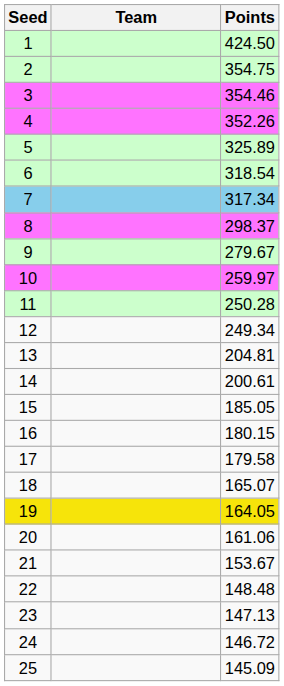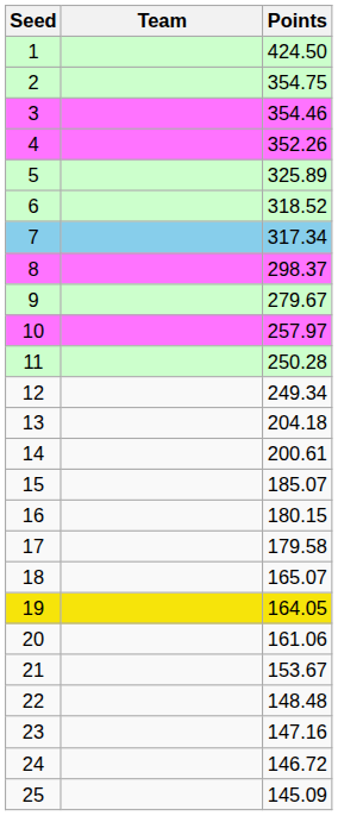 <table class="wikitable sortable" style="font-size:95%; text-align:center;">
 <tr>
 <th>Seed</th>
 <th width=150>Team</th>
 <th>Points</th>
 </tr>
 <tr style="background: #ccffcc;">
 <td>1</td>
 <td align="left"></td>
 <td>424.50</td>
 </tr>
 <tr style="background: #ccffcc;">
 <td>2</td>
 <td align="left"></td>
 <td>354.75</td>
 </tr>
 <tr style="background: #FF73FF;">
 <td>3</td>
 <td align="left"></td>
 <td>354.46</td>
 </tr>
 <tr style="background: #FF73FF;">
 <td>4</td>
 <td align="left"></td>
 <td>352.26</td>
 </tr>
 <tr style="background: #ccffcc;">
 <td>5</td>
 <td align="left"></td>
 <td>325.89</td>
 </tr>
 <tr style="background: #ccffcc;">
 <td>6</td>
 <td align="left"></td>
-<td>318.54</td>
+<td>318.52</td>
 </tr>
 <tr style="background: #87ceeb;">
 <td>7</td>
 <td align="left"></td>
 <td>317.34</td>
 </tr>
 <tr style="background: #FF73FF;">
 <td>8</td>
 <td align="left"></td>
 <td>298.37</td>
 </tr>
 <tr style="background: #ccffcc;">
 <td>9</td>
 <td align="left"></td>
 <td>279.67</td>
 </tr>
 <tr style="background: #FF73FF;">
 <td>10</td>
 <td align="left"></td>
-<td>259.97</td>
+<td>257.97</td>
 </tr>
 <tr style="background: #ccffcc;">
 <td>11</td>
 <td align="left"></td>
 <td>250.28</td>
 </tr>
 <tr>
 <td>12</td>
 <td align="left"></td>
 <td>249.34</td>
 </tr>
 <tr>
 <td>13</td>
 <td align="left"></td>
-<td>204.81</td>
+<td>204.18</td>
 </tr>
 <tr>
 <td>14</td>
 <td align="left"></td>
 <td>200.61</td>
 </tr>
 <tr>
 <td>15</td>
 <td align="left"></td>
-<td>185.05</td>
+<td>185.07</td>
 </tr>
 <tr>
 <td>16</td>
 <td align="left"></td>
 <td>180.15</td>
 </tr>
 <tr>
 <td>17</td>
 <td align="left"></td>
 <td>179.58</td>
 </tr>
 <tr>
 <td>18</td>
 <td align="left"></td>
 <td>165.07</td>
 </tr>
 <tr style="background: #F6E40A;">
 <td>19</td>
 <td align="left"></td>
 <td>164.05</td>
 </tr>
 <tr>
 <td>20</td>
 <td align="left"></td>
 <td>161.06</td>
 </tr>
 <tr>
 <td>21</td>
 <td align="left"></td>
 <td>153.67</td>
 </tr>
 <tr>
 <td>22</td>
 <td align="left"></td>
 <td>148.48</td>
 </tr>
 <tr>
 <td>23</td>
 <td align="left"></td>
-<td>147.13</td>
+<td>147.16</td>
 </tr>
 <tr>
 <td>24</td>
 <td align="left"></td>
 <td>146.72</td>
 </tr>
 <tr>
 <td>25</td>
 <td align="left"></td>
 <td>145.09</td>
 </tr>
 </table>
